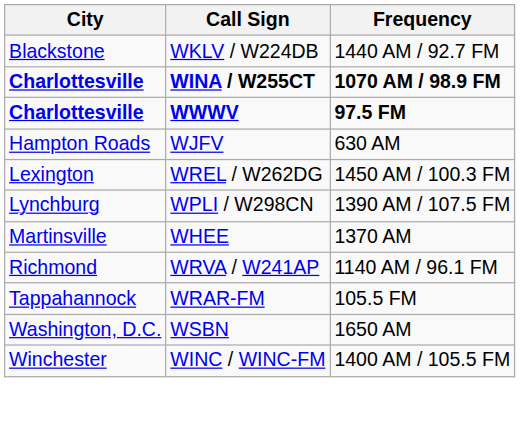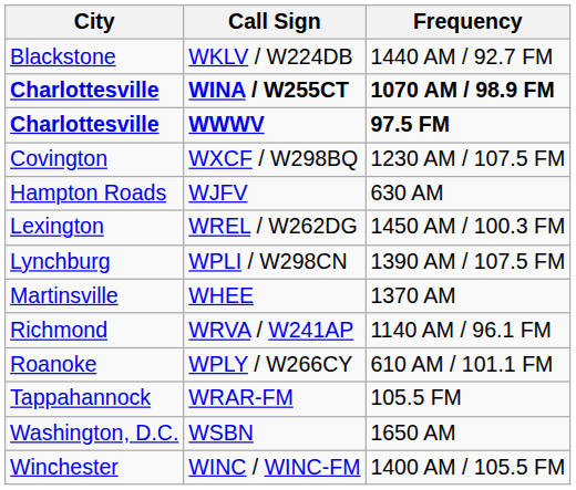 <table class="wikitable">
 <tr>
 <th>City</th>
 <th>Call Sign</th>
 <th>Frequency</th>
 </tr>
 <tr>
 <td><a href='#'>Blackstone</a></td>
 <td><a href='#'>WKLV</a> / W224DB</td>
 <td>1440 AM / 92.7 FM</td>
 </tr>
 <tr>
 <td><strong><a href='#'>Charlottesville</a></strong></td>
 <td><strong><a href='#'>WINA</a> / W255CT</strong></td>
 <td><strong>1070 AM / 98.9 FM</strong></td>
 </tr>
 <tr>
 <td><strong><a href='#'>Charlottesville</a></strong></td>
 <td><strong><a href='#'>WWWV</a></strong></td>
 <td><strong>97.5 FM</strong></td>
+</tr>
+<tr>
+<td><a href='#'>Covington</a></td>
+<td><a href='#'>WXCF</a> / W298BQ</td>
+<td>1230 AM / 107.5 FM</td>
 </tr>
 <tr>
 <td><a href='#'>Hampton Roads</a></td>
 <td><a href='#'>WJFV</a></td>
 <td>630 AM</td>
 </tr>
 <tr>
 <td><a href='#'>Lexington</a></td>
 <td><a href='#'>WREL</a> / W262DG</td>
 <td>1450 AM / 100.3 FM</td>
 </tr>
 <tr>
 <td><a href='#'>Lynchburg</a></td>
 <td><a href='#'>WPLI</a> / W298CN</td>
 <td>1390 AM / 107.5 FM</td>
 </tr>
 <tr>
 <td><a href='#'>Martinsville</a></td>
 <td><a href='#'>WHEE</a></td>
 <td>1370 AM</td>
 </tr>
 <tr>
 <td><a href='#'>Richmond</a></td>
 <td><a href='#'>WRVA</a> / <a href='#'>W241AP</a></td>
 <td>1140 AM / 96.1 FM</td>
 </tr>
 <tr>
+<td><a href='#'>Roanoke</a></td>
+<td><a href='#'>WPLY</a> / W266CY</td>
+<td>610 AM / 101.1 FM</td>
+</tr>
+<tr>
 <td><a href='#'>Tappahannock</a></td>
 <td><a href='#'>WRAR-FM</a></td>
 <td>105.5 FM</td>
 </tr>
 <tr>
 <td><a href='#'>Washington, D.C.</a></td>
 <td><a href='#'>WSBN</a></td>
 <td>1650 AM</td>
 </tr>
 <tr>
 <td><a href='#'>Winchester</a></td>
 <td><a href='#'>WINC</a> / <a href='#'>WINC-FM</a></td>
 <td>1400 AM / 105.5 FM</td>
 </tr>
 </table>
